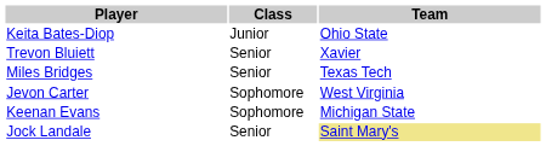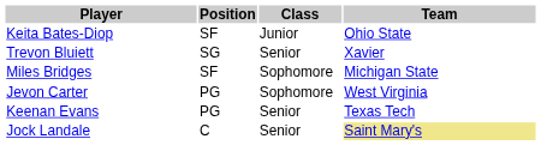 <table style="width:600px" "border:'1' 'solid' 'gray' ">
 <tr>
 <th style="background:#ccc; width:40%;">Player</th>
+<th style="background:#ccc; width:4%;">Position</th>
 <th style="background:#ccc; width:16%;">Class</th>
 <th style="background:#ccc; width:40%;">Team</th>
 </tr>
 <tr>
 <td><a href='#'>Keita Bates-Diop</a></td>
+<td>SF</td>
 <td>Junior</td>
 <td><a href='#'>Ohio State</a></td>
 </tr>
 <tr>
 <td><a href='#'>Trevon Bluiett</a></td>
+<td>SG</td>
 <td>Senior</td>
 <td><a href='#'>Xavier</a></td>
 </tr>
 <tr>
 <td><a href='#'>Miles Bridges</a></td>
-<td>Senior</td>
-<td><a href='#'>Texas Tech</a></td>
+<td>SF</td>
+<td>Sophomore</td>
+<td><a href='#'>Michigan State</a></td>
 </tr>
 <tr>
 <td><a href='#'>Jevon Carter</a></td>
+<td>PG</td>
 <td>Sophomore</td>
 <td><a href='#'>West Virginia</a></td>
 </tr>
 <tr>
 <td><a href='#'>Keenan Evans</a></td>
-<td>Sophomore</td>
-<td><a href='#'>Michigan State</a></td>
+<td>PG</td>
+<td>Senior</td>
+<td><a href='#'>Texas Tech</a></td>
 </tr>
 <tr>
 <td><a href='#'>Jock Landale</a></td>
+<td>C</td>
 <td>Senior</td>
 <td style="background: khaki;"><a href='#'>Saint Mary's</a></td>
 </tr>
 </table>
